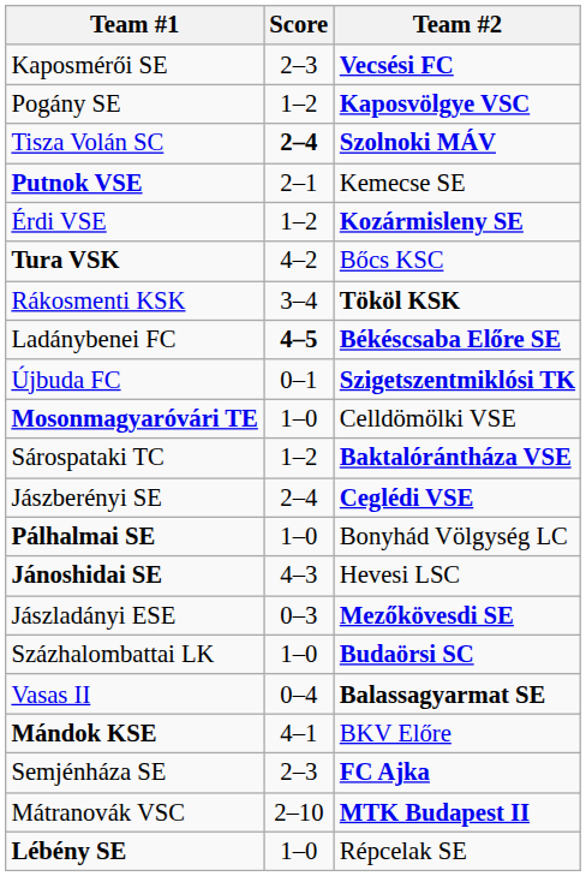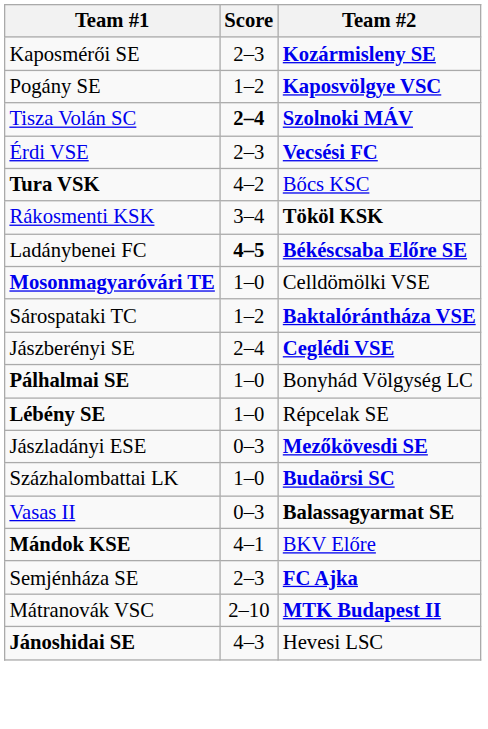 <table class="wikitable">
 <tr>
 <th>Team #1</th>
 <th>Score</th>
 <th>Team #2</th>
 </tr>
 <tr>
 <td>Kaposmérői SE</td>
 <td align="center">2–3</td>
-<td><strong><a href='#'>Vecsési FC</a></strong></td>
+<td><strong><a href='#'>Kozármisleny SE</a></strong></td>
 </tr>
 <tr>
 <td>Pogány SE</td>
 <td align="center">1–2</td>
 <td><strong><a href='#'>Kaposvölgye VSC</a></strong></td>
 </tr>
 <tr>
 <td><a href='#'>Tisza Volán SC</a></td>
 <td align="center"><strong>2–4</strong></td>
 <td><strong><a href='#'>Szolnoki MÁV</a></strong></td>
 </tr>
 <tr>
-<td><strong><a href='#'>Putnok VSE</a></strong></td>
-<td align="center">2–1</td>
-<td>Kemecse SE</td>
-</tr>
-<tr>
 <td><a href='#'>Érdi VSE</a></td>
-<td align="center">1–2</td>
-<td><strong><a href='#'>Kozármisleny SE</a></strong></td>
+<td align="center">2–3</td>
+<td><strong><a href='#'>Vecsési FC</a></strong></td>
 </tr>
 <tr>
 <td><strong>Tura VSK</strong></td>
 <td align="center">4–2</td>
 <td><a href='#'>Bőcs KSC</a></td>
 </tr>
 <tr>
 <td><a href='#'>Rákosmenti KSK</a></td>
 <td align="center">3–4</td>
 <td><strong>Tököl KSK</strong></td>
 </tr>
 <tr>
 <td>Ladánybenei FC</td>
 <td align="center"><strong>4–5</strong></td>
 <td><strong><a href='#'>Békéscsaba Előre SE</a></strong></td>
-</tr>
-<tr>
-<td><a href='#'>Újbuda FC</a></td>
-<td align="center">0–1</td>
-<td><strong><a href='#'>Szigetszentmiklósi TK</a></strong></td>
 </tr>
 <tr>
 <td><strong><a href='#'>Mosonmagyaróvári TE</a></strong></td>
 <td align="center">1–0</td>
 <td>Celldömölki VSE</td>
 </tr>
 <tr>
 <td>Sárospataki TC</td>
 <td align="center">1–2</td>
 <td><strong><a href='#'>Baktalórántháza VSE</a></strong></td>
 </tr>
 <tr>
 <td>Jászberényi SE</td>
 <td align="center">2–4</td>
 <td><strong><a href='#'>Ceglédi VSE</a></strong></td>
 </tr>
 <tr>
 <td><strong>Pálhalmai SE</strong></td>
 <td align="center">1–0</td>
 <td>Bonyhád Völgység LC</td>
 </tr>
 <tr>
-<td><strong>Jánoshidai SE</strong></td>
-<td align="center">4–3</td>
-<td>Hevesi LSC</td>
+<td><strong>Lébény SE</strong></td>
+<td align="center">1–0</td>
+<td>Répcelak SE</td>
 </tr>
 <tr>
 <td>Jászladányi ESE</td>
 <td align="center">0–3</td>
 <td><strong><a href='#'>Mezőkövesdi SE</a></strong></td>
 </tr>
 <tr>
 <td>Százhalombattai LK</td>
 <td align="center">1–0</td>
 <td><strong><a href='#'>Budaörsi SC</a></strong></td>
 </tr>
 <tr>
 <td><a href='#'>Vasas II</a></td>
-<td align="center">0–4</td>
+<td align="center">0–3</td>
 <td><strong>Balassagyarmat SE</strong></td>
 </tr>
 <tr>
 <td><strong>Mándok KSE</strong></td>
 <td align="center">4–1</td>
 <td><a href='#'>BKV Előre</a></td>
 </tr>
 <tr>
 <td>Semjénháza SE</td>
 <td align="center">2–3</td>
 <td><strong><a href='#'>FC Ajka</a></strong></td>
 </tr>
 <tr>
 <td>Mátranovák VSC</td>
 <td align="center">2–10</td>
 <td><strong><a href='#'>MTK Budapest II</a></strong></td>
 </tr>
 <tr>
-<td><strong>Lébény SE</strong></td>
-<td align="center">1–0</td>
-<td>Répcelak SE</td>
+<td><strong>Jánoshidai SE</strong></td>
+<td align="center">4–3</td>
+<td>Hevesi LSC</td>
 </tr>
 </table>
